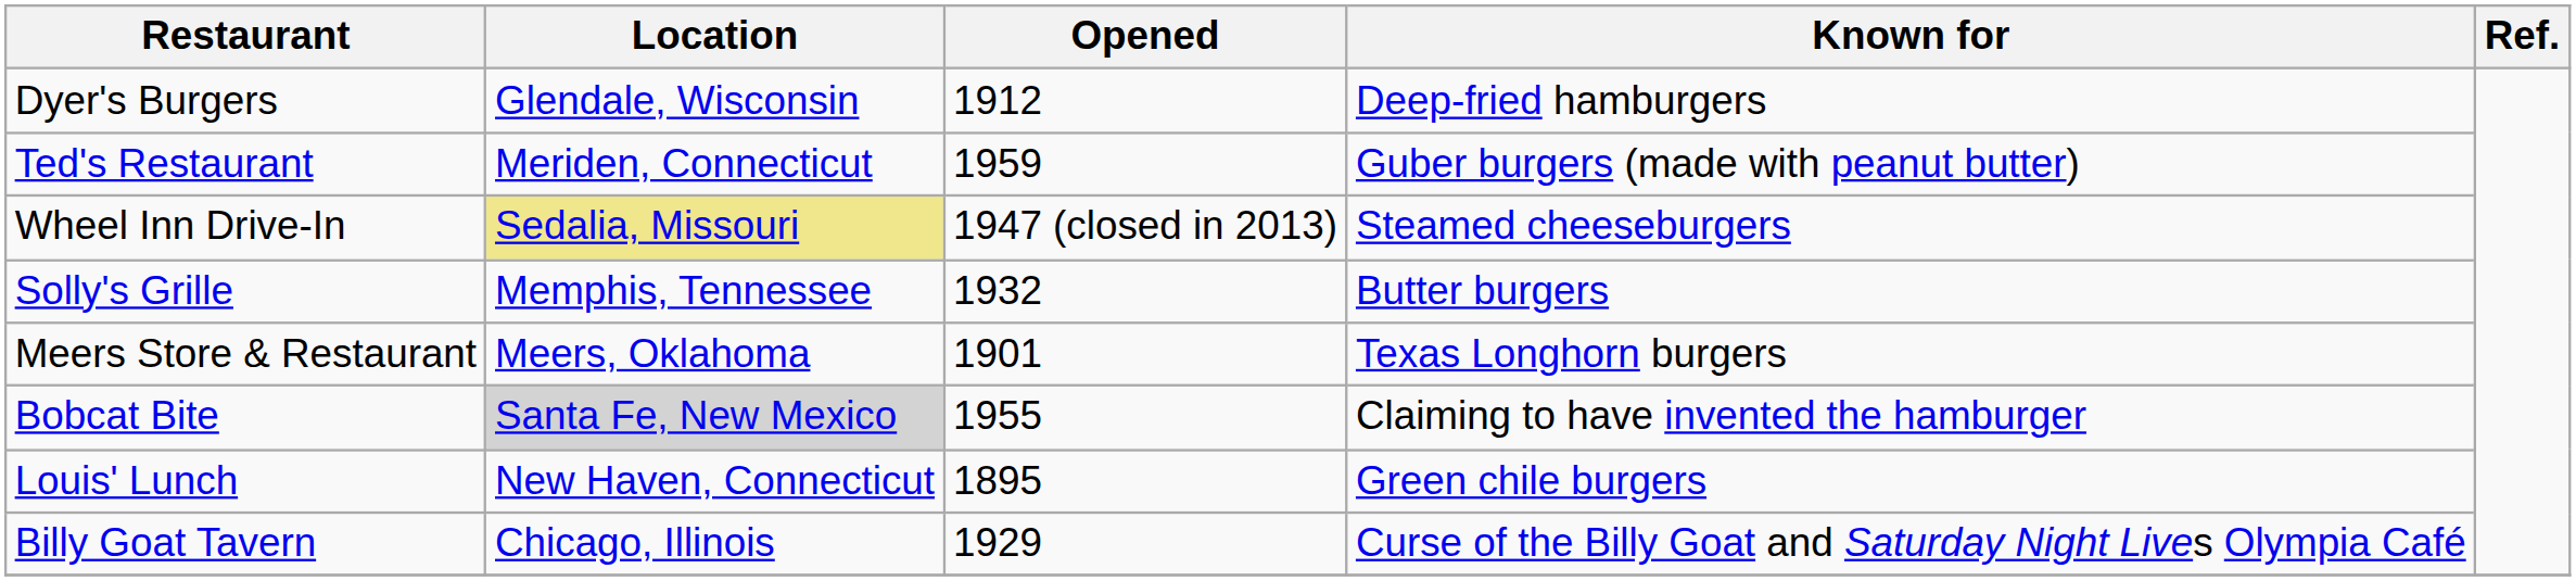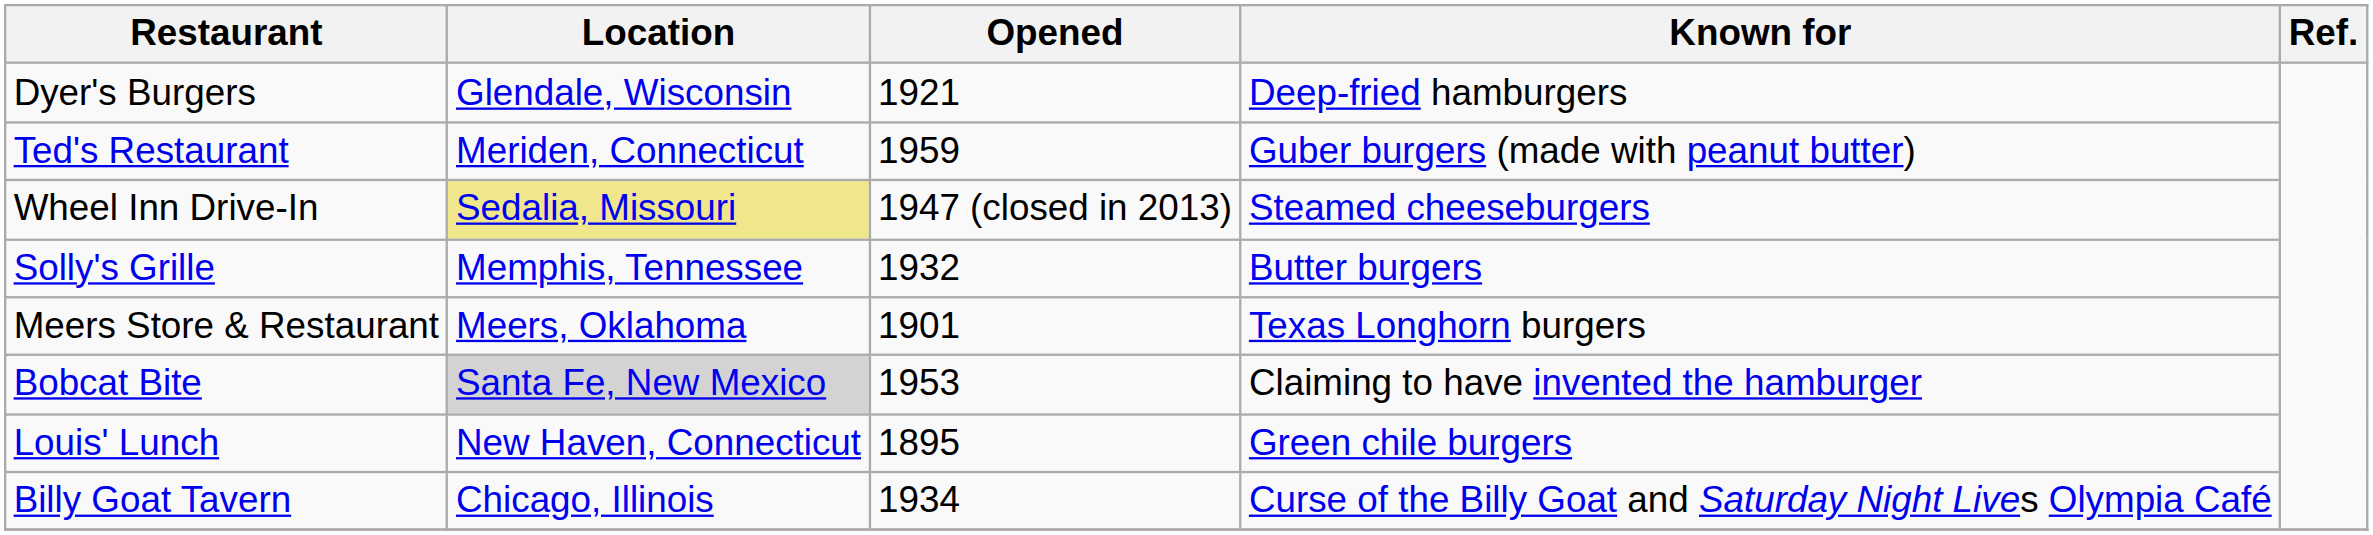 <table class="wikitable sortable">
 <tr>
 <th>Restaurant</th>
 <th>Location</th>
 <th>Opened</th>
 <th>Known for</th>
 <th>Ref.</th>
 </tr>
 <tr>
 <td>Dyer's Burgers</td>
 <td><a href='#'>Glendale, Wisconsin</a></td>
-<td>1912</td>
+<td>1921</td>
 <td><a href='#'>Deep-fried</a> hamburgers</td>
 <td rowspan="8" align="center"></td>
 </tr>
 <tr>
 <td><a href='#'>Ted's Restaurant</a></td>
 <td><a href='#'>Meriden, Connecticut</a></td>
 <td>1959</td>
 <td><a href='#'>Guber burgers</a> (made with <a href='#'>peanut butter</a>)</td>
 </tr>
 <tr>
 <td>Wheel Inn Drive-In</td>
 <td style="background: khaki;"><a href='#'>Sedalia, Missouri</a></td>
 <td>1947 (closed in 2013)</td>
 <td><a href='#'>Steamed cheeseburgers</a></td>
 </tr>
 <tr>
 <td><a href='#'>Solly's Grille</a></td>
 <td><a href='#'>Memphis, Tennessee</a></td>
 <td>1932</td>
 <td><a href='#'>Butter burgers</a></td>
 </tr>
 <tr>
 <td>Meers Store & Restaurant</td>
 <td><a href='#'>Meers, Oklahoma</a></td>
 <td>1901</td>
 <td><a href='#'>Texas Longhorn</a> burgers</td>
 </tr>
 <tr>
 <td><a href='#'>Bobcat Bite</a></td>
 <td style="background: lightgrey;"><a href='#'>Santa Fe, New Mexico</a></td>
-<td>1955</td>
+<td>1953</td>
 <td>Claiming to have <a href='#'>invented the hamburger</a></td>
 </tr>
 <tr>
 <td><a href='#'>Louis' Lunch</a></td>
 <td><a href='#'>New Haven, Connecticut</a></td>
 <td>1895</td>
 <td><a href='#'>Green chile burgers</a></td>
 </tr>
 <tr>
 <td><a href='#'>Billy Goat Tavern</a></td>
 <td><a href='#'>Chicago, Illinois</a></td>
-<td>1929</td>
+<td>1934</td>
 <td><a href='#'>Curse of the Billy Goat</a> and <em><a href='#'>Saturday Night Live</a></em>s <a href='#'>Olympia Café</a></td>
 </tr>
 <tr>
 </tr>
 </table>
